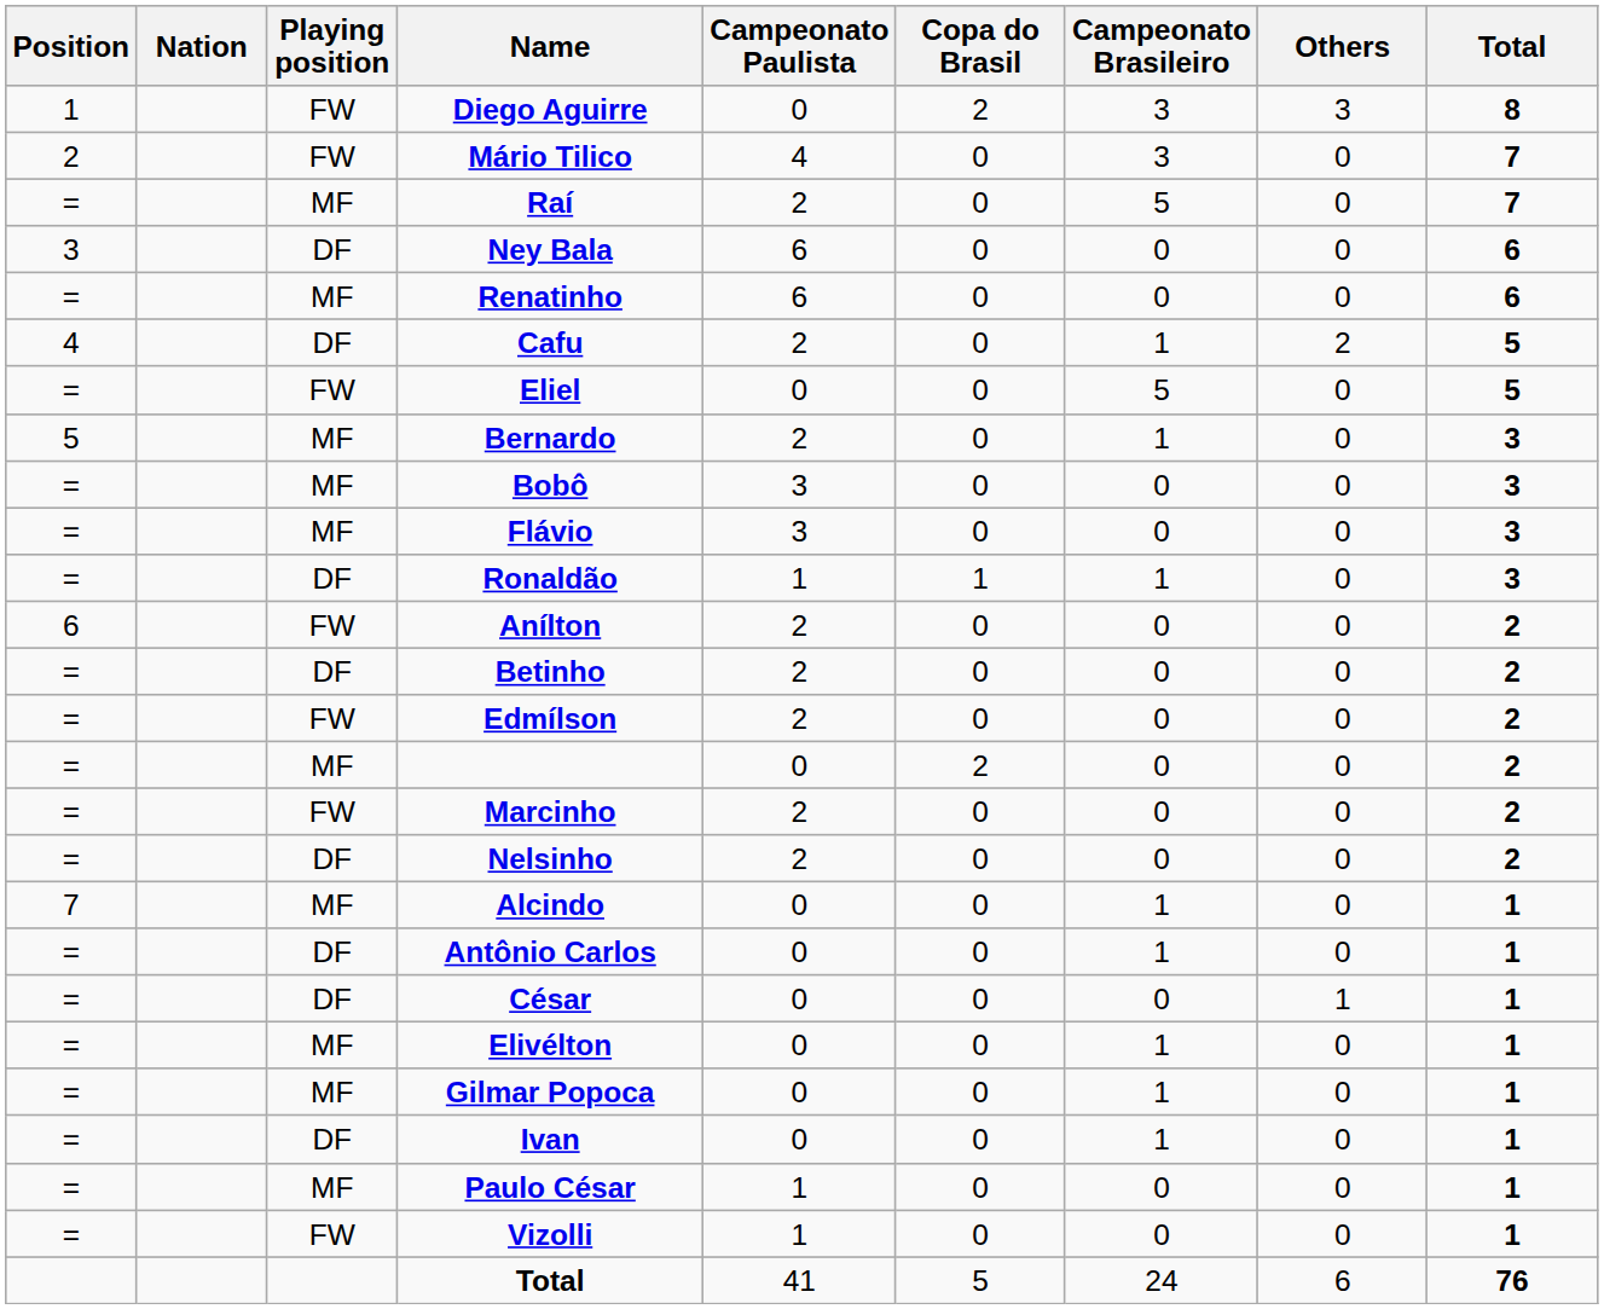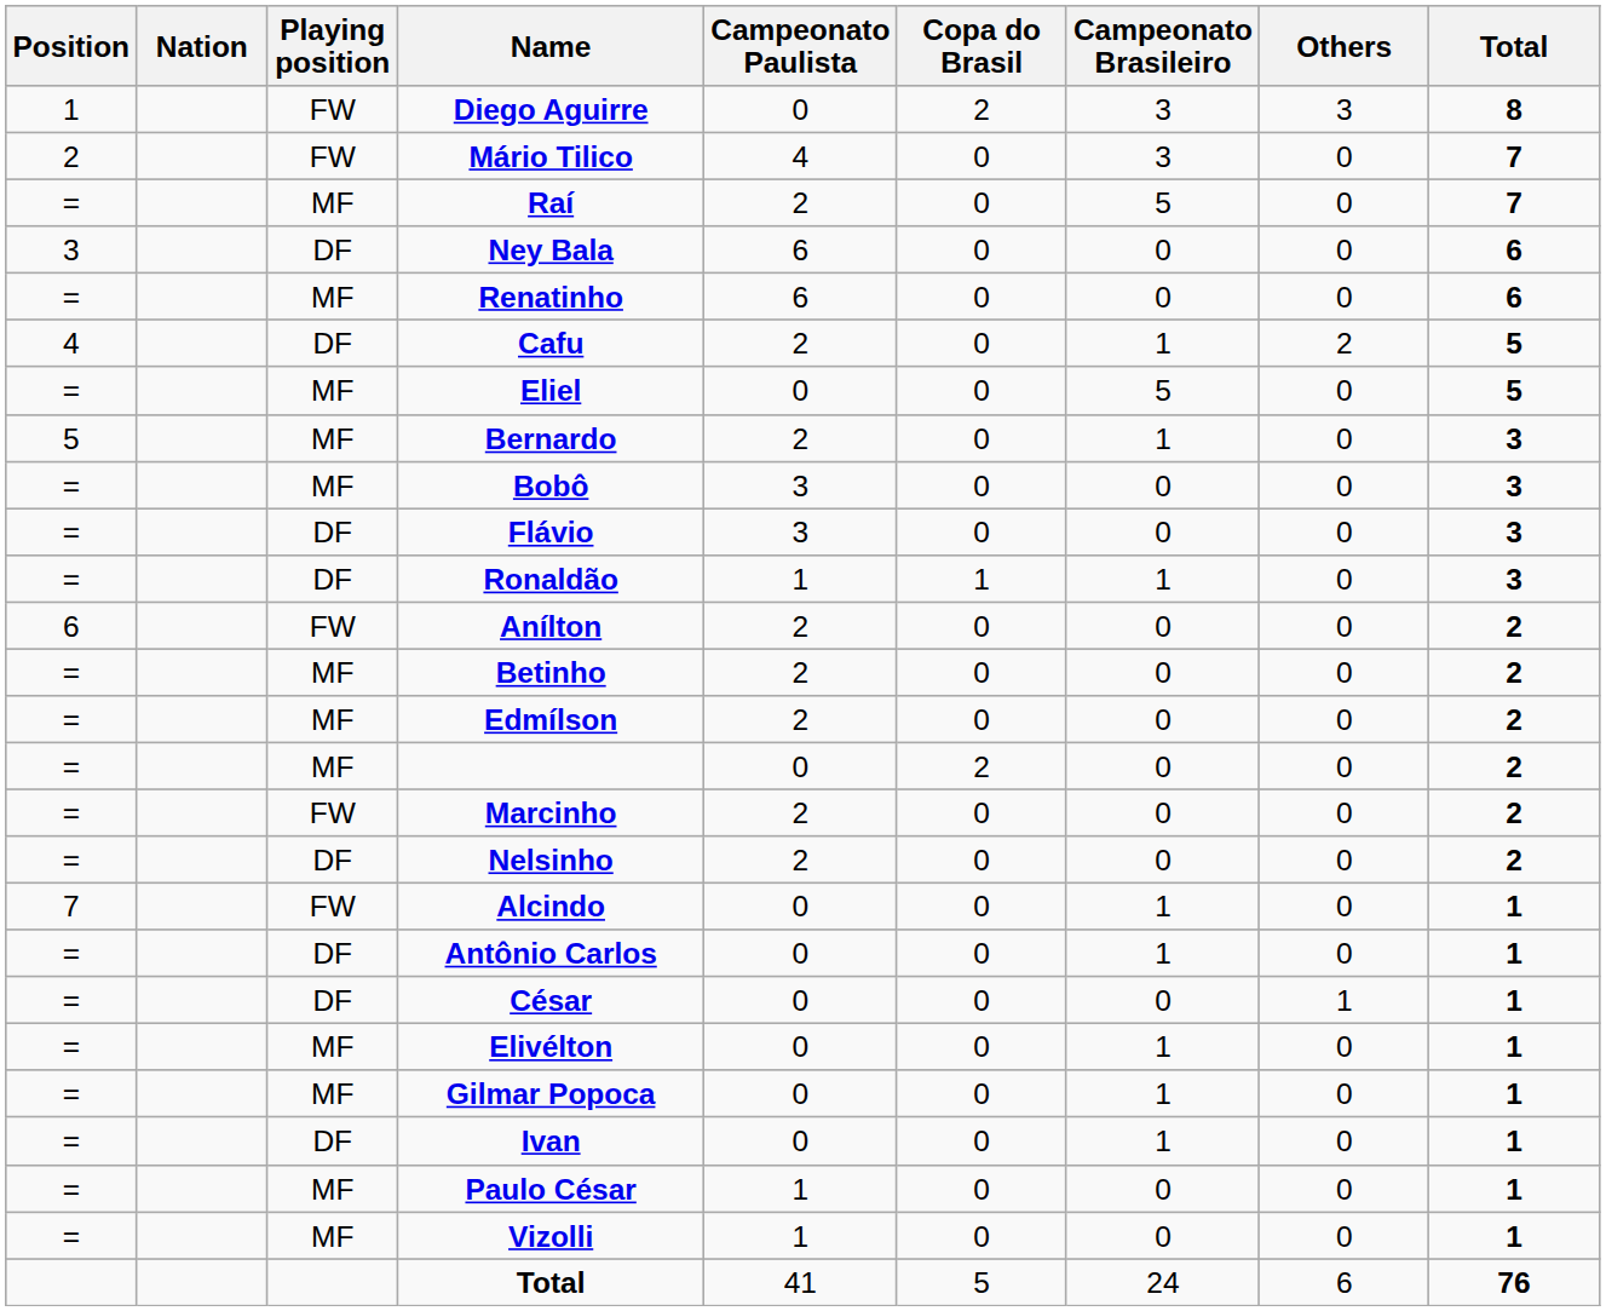 <table class="wikitable" style="font-size: 95%; text-align: center;">
 <tr>
 <th width=60>Position</th>
 <th width=60>Nation</th>
 <th width=60>Playing position</th>
 <th width=150>Name</th>
 <th width=80>Campeonato Paulista</th>
 <th width=80>Copa do Brasil</th>
 <th width=80>Campeonato Brasileiro</th>
 <th width=80>Others</th>
 <th width=80>Total</th>
 </tr>
 <tr>
 <td>1</td>
 <td></td>
 <td>FW</td>
 <td><strong><a href='#'>Diego Aguirre</a></strong></td>
 <td>0</td>
 <td>2</td>
 <td>3</td>
 <td>3</td>
 <td><strong>8</strong></td>
 </tr>
 <tr>
 <td>2</td>
 <td></td>
 <td>FW</td>
 <td><strong><a href='#'>Mário Tilico</a></strong></td>
 <td>4</td>
 <td>0</td>
 <td>3</td>
 <td>0</td>
 <td><strong>7</strong></td>
 </tr>
 <tr>
 <td>=</td>
 <td></td>
 <td>MF</td>
 <td><strong><a href='#'>Raí</a></strong></td>
 <td>2</td>
 <td>0</td>
 <td>5</td>
 <td>0</td>
 <td><strong>7</strong></td>
 </tr>
 <tr>
 <td>3</td>
 <td></td>
 <td>DF</td>
 <td><strong><a href='#'>Ney Bala</a></strong></td>
 <td>6</td>
 <td>0</td>
 <td>0</td>
 <td>0</td>
 <td><strong>6</strong></td>
 </tr>
 <tr>
 <td>=</td>
 <td></td>
 <td>MF</td>
 <td><strong><a href='#'>Renatinho</a></strong></td>
 <td>6</td>
 <td>0</td>
 <td>0</td>
 <td>0</td>
 <td><strong>6</strong></td>
 </tr>
 <tr>
 <td>4</td>
 <td></td>
 <td>DF</td>
 <td><strong><a href='#'>Cafu</a></strong></td>
 <td>2</td>
 <td>0</td>
 <td>1</td>
 <td>2</td>
 <td><strong>5</strong></td>
 </tr>
 <tr>
 <td>=</td>
 <td></td>
-<td>FW</td>
+<td>MF</td>
 <td><strong><a href='#'>Eliel</a></strong></td>
 <td>0</td>
 <td>0</td>
 <td>5</td>
 <td>0</td>
 <td><strong>5</strong></td>
 </tr>
 <tr>
 <td>5</td>
 <td></td>
 <td>MF</td>
 <td><strong><a href='#'>Bernardo</a></strong></td>
 <td>2</td>
 <td>0</td>
 <td>1</td>
 <td>0</td>
 <td><strong>3</strong></td>
 </tr>
 <tr>
 <td>=</td>
 <td></td>
 <td>MF</td>
 <td><strong><a href='#'>Bobô</a></strong></td>
 <td>3</td>
 <td>0</td>
 <td>0</td>
 <td>0</td>
 <td><strong>3</strong></td>
 </tr>
 <tr>
 <td>=</td>
 <td></td>
-<td>MF</td>
+<td>DF</td>
 <td><strong><a href='#'>Flávio</a></strong></td>
 <td>3</td>
 <td>0</td>
 <td>0</td>
 <td>0</td>
 <td><strong>3</strong></td>
 </tr>
 <tr>
 <td>=</td>
 <td></td>
 <td>DF</td>
 <td><strong><a href='#'>Ronaldão</a></strong></td>
 <td>1</td>
 <td>1</td>
 <td>1</td>
 <td>0</td>
 <td><strong>3</strong></td>
 </tr>
 <tr>
 <td>6</td>
 <td></td>
 <td>FW</td>
 <td><strong><a href='#'>Anílton</a></strong></td>
 <td>2</td>
 <td>0</td>
 <td>0</td>
 <td>0</td>
 <td><strong>2</strong></td>
 </tr>
 <tr>
 <td>=</td>
 <td></td>
-<td>DF</td>
+<td>MF</td>
 <td><strong><a href='#'>Betinho</a></strong></td>
 <td>2</td>
 <td>0</td>
 <td>0</td>
 <td>0</td>
 <td><strong>2</strong></td>
 </tr>
 <tr>
 <td>=</td>
 <td></td>
-<td>FW</td>
+<td>MF</td>
 <td><strong><a href='#'>Edmílson</a></strong></td>
 <td>2</td>
 <td>0</td>
 <td>0</td>
 <td>0</td>
 <td><strong>2</strong></td>
 </tr>
 <tr>
 <td>=</td>
 <td></td>
 <td>MF</td>
 <td></td>
 <td>0</td>
 <td>2</td>
 <td>0</td>
 <td>0</td>
 <td><strong>2</strong></td>
 </tr>
 <tr>
 <td>=</td>
 <td></td>
 <td>FW</td>
 <td><strong><a href='#'>Marcinho</a></strong></td>
 <td>2</td>
 <td>0</td>
 <td>0</td>
 <td>0</td>
 <td><strong>2</strong></td>
 </tr>
 <tr>
 <td>=</td>
 <td></td>
 <td>DF</td>
 <td><strong><a href='#'>Nelsinho</a></strong></td>
 <td>2</td>
 <td>0</td>
 <td>0</td>
 <td>0</td>
 <td><strong>2</strong></td>
 </tr>
 <tr>
 <td>7</td>
 <td></td>
-<td>MF</td>
+<td>FW</td>
 <td><strong><a href='#'>Alcindo</a></strong></td>
 <td>0</td>
 <td>0</td>
 <td>1</td>
 <td>0</td>
 <td><strong>1</strong></td>
 </tr>
 <tr>
 <td>=</td>
 <td></td>
 <td>DF</td>
 <td><strong><a href='#'>Antônio Carlos</a></strong></td>
 <td>0</td>
 <td>0</td>
 <td>1</td>
 <td>0</td>
 <td><strong>1</strong></td>
 </tr>
 <tr>
 <td>=</td>
 <td></td>
 <td>DF</td>
 <td><strong><a href='#'>César</a></strong></td>
 <td>0</td>
 <td>0</td>
 <td>0</td>
 <td>1</td>
 <td><strong>1</strong></td>
 </tr>
 <tr>
 <td>=</td>
 <td></td>
 <td>MF</td>
 <td><strong><a href='#'>Elivélton</a></strong></td>
 <td>0</td>
 <td>0</td>
 <td>1</td>
 <td>0</td>
 <td><strong>1</strong></td>
 </tr>
 <tr>
 <td>=</td>
 <td></td>
 <td>MF</td>
 <td><strong><a href='#'>Gilmar Popoca</a></strong></td>
 <td>0</td>
 <td>0</td>
 <td>1</td>
 <td>0</td>
 <td><strong>1</strong></td>
 </tr>
 <tr>
 <td>=</td>
 <td></td>
 <td>DF</td>
 <td><strong><a href='#'>Ivan</a></strong></td>
 <td>0</td>
 <td>0</td>
 <td>1</td>
 <td>0</td>
 <td><strong>1</strong></td>
 </tr>
 <tr>
 <td>=</td>
 <td></td>
 <td>MF</td>
 <td><strong><a href='#'>Paulo César</a></strong></td>
 <td>1</td>
 <td>0</td>
 <td>0</td>
 <td>0</td>
 <td><strong>1</strong></td>
 </tr>
 <tr>
 <td>=</td>
 <td></td>
-<td>FW</td>
+<td>MF</td>
 <td><strong><a href='#'>Vizolli</a></strong></td>
 <td>1</td>
 <td>0</td>
 <td>0</td>
 <td>0</td>
 <td><strong>1</strong></td>
 </tr>
 <tr>
 <td></td>
 <td></td>
 <td></td>
 <td><strong>Total</strong></td>
 <td>41</td>
 <td>5</td>
 <td>24</td>
 <td>6</td>
 <td><strong>76</strong></td>
 </tr>
 </table>
